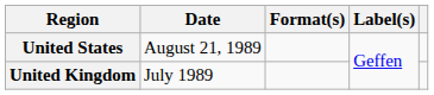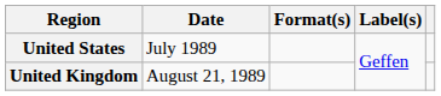 <table class="wikitable plainrowheaders">
 <tr>
 <th scope="col">Region</th>
 <th scope="col">Date</th>
 <th scope="col">Format(s)</th>
 <th scope="col">Label(s)</th>
 <th scope="col"></th>
 </tr>
 <tr>
 <th scope="row">United States</th>
-<td>August 21, 1989</td>
+<td>July 1989</td>
 <td></td>
 <td rowspan="2"><a href='#'>Geffen</a></td>
 <td></td>
 </tr>
 <tr>
 <th scope="row">United Kingdom</th>
-<td>July 1989</td>
+<td>August 21, 1989</td>
 <td></td>
 <td></td>
 </tr>
 </table>
